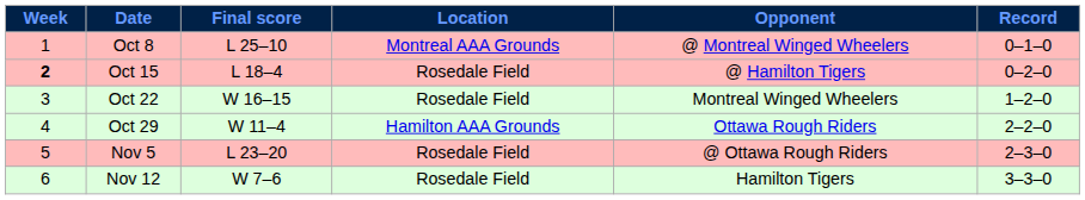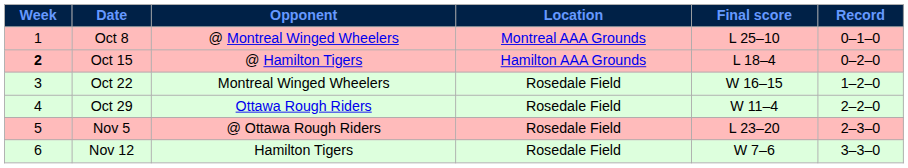 <table class="wikitable" width="80%">
 <tr align="center"  style="background:#002147;color:#6699FF;">
 <td><strong>Week</strong></td>
 <td><strong>Date</strong></td>
+<td><strong>Opponent</strong></td>
+<td><strong>Location</strong></td>
 <td><strong>Final score</strong></td>
-<td><strong>Location</strong></td>
-<td><strong>Opponent</strong></td>
 <td><strong>Record</strong></td>
 </tr>
 <tr align="center" bgcolor="#ffbbbb">
 <td>1</td>
 <td>Oct 8</td>
+<td>@ <a href='#'>Montreal Winged Wheelers</a></td>
+<td><a href='#'>Montreal AAA Grounds</a></td>
 <td>L 25–10</td>
-<td><a href='#'>Montreal AAA Grounds</a></td>
-<td>@ <a href='#'>Montreal Winged Wheelers</a></td>
 <td>0–1–0</td>
 </tr>
 <tr align="center" bgcolor="#ffbbbb">
 <td><strong>2</strong></td>
 <td>Oct 15</td>
+<td>@ <a href='#'>Hamilton Tigers</a></td>
+<td><a href='#'>Hamilton AAA Grounds</a></td>
 <td>L 18–4</td>
-<td>Rosedale Field</td>
-<td>@ <a href='#'>Hamilton Tigers</a></td>
 <td>0–2–0</td>
 </tr>
 <tr align="center" bgcolor="#ddffdd">
 <td>3</td>
 <td>Oct 22</td>
+<td>Montreal Winged Wheelers</td>
+<td>Rosedale Field</td>
 <td>W 16–15</td>
-<td>Rosedale Field</td>
-<td>Montreal Winged Wheelers</td>
 <td>1–2–0</td>
 </tr>
 <tr align="center" bgcolor="#ddffdd">
 <td>4</td>
 <td>Oct 29</td>
+<td><a href='#'>Ottawa Rough Riders</a></td>
+<td>Rosedale Field</td>
 <td>W 11–4</td>
-<td><a href='#'>Hamilton AAA Grounds</a></td>
-<td><a href='#'>Ottawa Rough Riders</a></td>
 <td>2–2–0</td>
 </tr>
 <tr align="center" bgcolor="#ffbbbb">
 <td>5</td>
 <td>Nov 5</td>
+<td>@ Ottawa Rough Riders</td>
+<td>Rosedale Field</td>
 <td>L 23–20</td>
-<td>Rosedale Field</td>
-<td>@ Ottawa Rough Riders</td>
 <td>2–3–0</td>
 </tr>
 <tr align="center" bgcolor="#ddffdd">
 <td>6</td>
 <td>Nov 12</td>
+<td>Hamilton Tigers</td>
+<td>Rosedale Field</td>
 <td>W 7–6</td>
-<td>Rosedale Field</td>
-<td>Hamilton Tigers</td>
 <td>3–3–0</td>
 </tr>
 </table>
